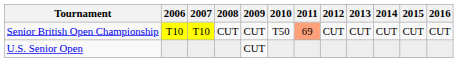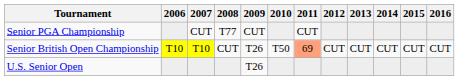 <table class="wikitable" style="font-size:95%;text-align:center;">
 <tr>
 <th>Tournament</th>
 <th>2006</th>
 <th>2007</th>
 <th>2008</th>
 <th>2009</th>
 <th>2010</th>
 <th>2011</th>
 <th>2012</th>
 <th>2013</th>
 <th>2014</th>
 <th>2015</th>
 <th>2016</th>
 </tr>
 <tr>
+<td align=left><a href='#'>Senior PGA Championship</a></td>
+<td style="background:#eeeeee;"></td>
+<td>CUT</td>
+<td>T77</td>
+<td>CUT</td>
+<td style="background:#eeeeee;"></td>
+<td>CUT</td>
+<td style="background:#eeeeee;"></td>
+<td style="background:#eeeeee;"></td>
+<td style="background:#eeeeee;"></td>
+<td style="background:#eeeeee;"></td>
+<td style="background:#eeeeee;"></td>
+</tr>
+<tr>
 <td align=left><a href='#'>Senior British Open Championship</a></td>
 <td style="background:yellow;">T10</td>
 <td style="background:yellow;">T10</td>
 <td>CUT</td>
-<td>CUT</td>
+<td>T26</td>
 <td>T50</td>
 <td style="background: lightsalmon;">69</td>
 <td>CUT</td>
 <td>CUT</td>
 <td>CUT</td>
 <td>CUT</td>
 <td>CUT</td>
 </tr>
 <tr>
 <td align=left><a href='#'>U.S. Senior Open</a></td>
 <td style="background:#eeeeee;"></td>
 <td style="background:#eeeeee;"></td>
 <td style="background:#eeeeee;"></td>
-<td>CUT</td>
+<td>T26</td>
 <td style="background:#eeeeee;"></td>
 <td style="background:#eeeeee;"></td>
 <td style="background:#eeeeee;"></td>
 <td style="background:#eeeeee;"></td>
 <td style="background:#eeeeee;"></td>
 <td style="background:#eeeeee;"></td>
 <td style="background:#eeeeee;"></td>
 </tr>
 </table>
